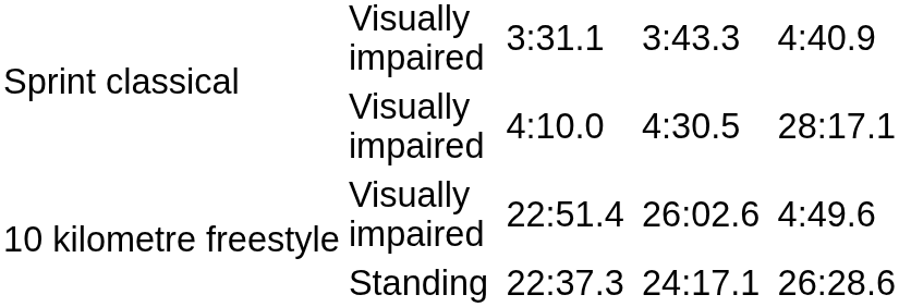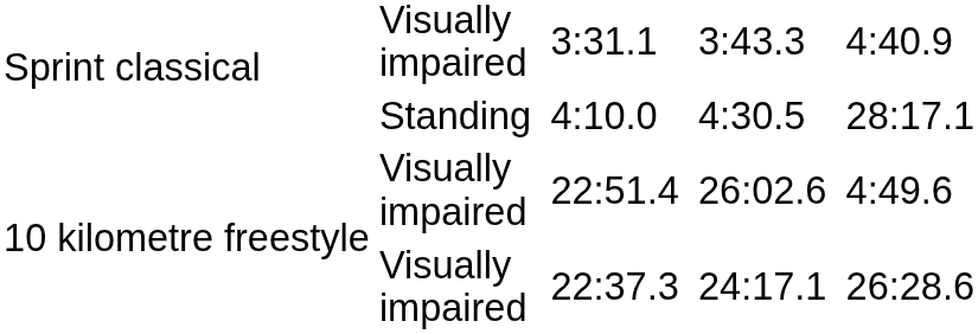 <table>
 <tr>
 <td rowspan=2>Sprint classical<br></td>
 <td>Visually<br>impaired</td>
 <td></td>
 <td>3:31.1</td>
 <td></td>
 <td>3:43.3</td>
 <td></td>
 <td>4:40.9</td>
 </tr>
 <tr>
-<td>Visually<br>impaired</td>
+<td>Standing</td>
 <td></td>
 <td>4:10.0</td>
 <td></td>
 <td>4:30.5</td>
 <td></td>
 <td>28:17.1</td>
 </tr>
 <tr>
 <td rowspan=2>10 kilometre freestyle<br></td>
 <td>Visually<br>impaired</td>
 <td></td>
 <td>22:51.4</td>
 <td></td>
 <td>26:02.6</td>
 <td></td>
 <td>4:49.6</td>
 </tr>
 <tr>
-<td>Standing</td>
+<td>Visually<br>impaired</td>
 <td></td>
 <td>22:37.3</td>
 <td></td>
 <td>24:17.1</td>
 <td></td>
 <td>26:28.6</td>
 </tr>
 </table>
